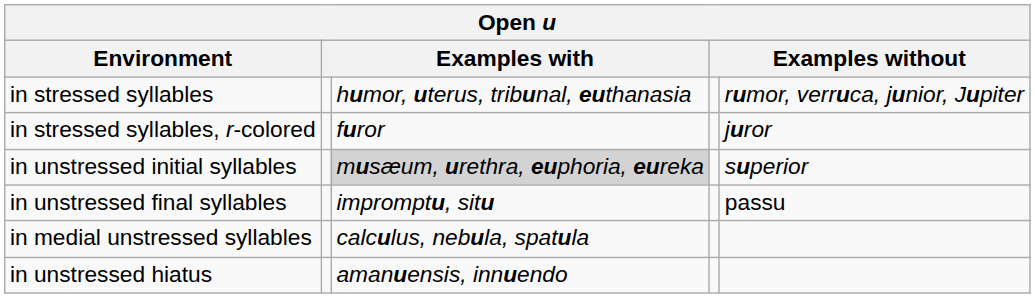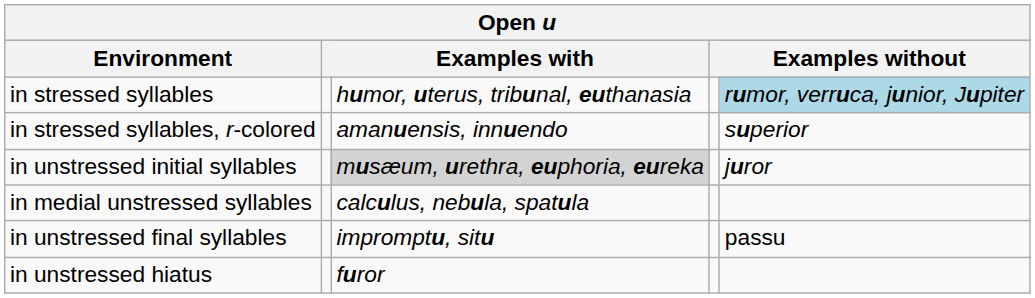 <table class="wikitable">
 <tr>
 <th colspan="5">Open <em>u</em></th>
 </tr>
 <tr>
 <th>Environment</th>
 <th colspan="2">Examples with </th>
 <th colspan="2">Examples without </th>
 </tr>
 <tr>
 <td>in stressed syllables</td>
 <td></td>
 <td><em>h<strong>u</strong>mor, <strong>u</strong>terus, trib<strong>u</strong>nal, <strong>eu</strong>thanasia</em></td>
 <td></td>
-<td><em>r<strong>u</strong>mor, verr<strong>u</strong>ca, j<strong>u</strong>nior, J<strong>u</strong>piter</em></td>
+<td style="background: lightblue;"><em>r<strong>u</strong>mor, verr<strong>u</strong>ca, j<strong>u</strong>nior, J<strong>u</strong>piter</em></td>
 </tr>
 <tr>
 <td>in stressed syllables, <em>r</em>-colored</td>
 <td></td>
-<td><em>f<strong>u</strong>ror</em></td>
+<td><em>aman<strong>u</strong>ensis, inn<strong>u</strong>endo</em></td>
 <td></td>
-<td><em>j<strong>u</strong>ror</em></td>
+<td><em>s<strong>u</strong>perior</em></td>
 </tr>
 <tr>
 <td>in unstressed initial syllables</td>
 <td></td>
 <td style="background: lightgrey;"><em>m<strong>u</strong>sæum, <strong>u</strong>rethra, <strong>eu</strong>phoria, <strong>eu</strong>reka</em></td>
 <td></td>
-<td><em>s<strong>u</strong>perior</em></td>
+<td><em>j<strong>u</strong>ror</em></td>
+</tr>
+<tr>
+<td>in medial unstressed syllables</td>
+<td></td>
+<td><em>calc<strong>u</strong>lus, neb<strong>u</strong>la, spat<strong>u</strong>la</em></td>
+<td></td>
+<td></td>
 </tr>
 <tr>
 <td>in unstressed final syllables</td>
 <td></td>
 <td><em>imprompt<strong>u</strong>, sit<strong>u<strong><em></td>
 <td></td>
 <td></em>pass</strong>u</em></strong></td>
 </tr>
 <tr>
-<td>in medial unstressed syllables</td>
-<td></td>
-<td><em>calc<strong>u</strong>lus, neb<strong>u</strong>la, spat<strong>u</strong>la</em></td>
-<td></td>
-<td></td>
-</tr>
-<tr>
 <td>in unstressed hiatus</td>
 <td></td>
-<td><em>aman<strong>u</strong>ensis, inn<strong>u</strong>endo</em></td>
+<td><em>f<strong>u</strong>ror</em></td>
 <td></td>
 <td></td>
 </tr>
 </table>
